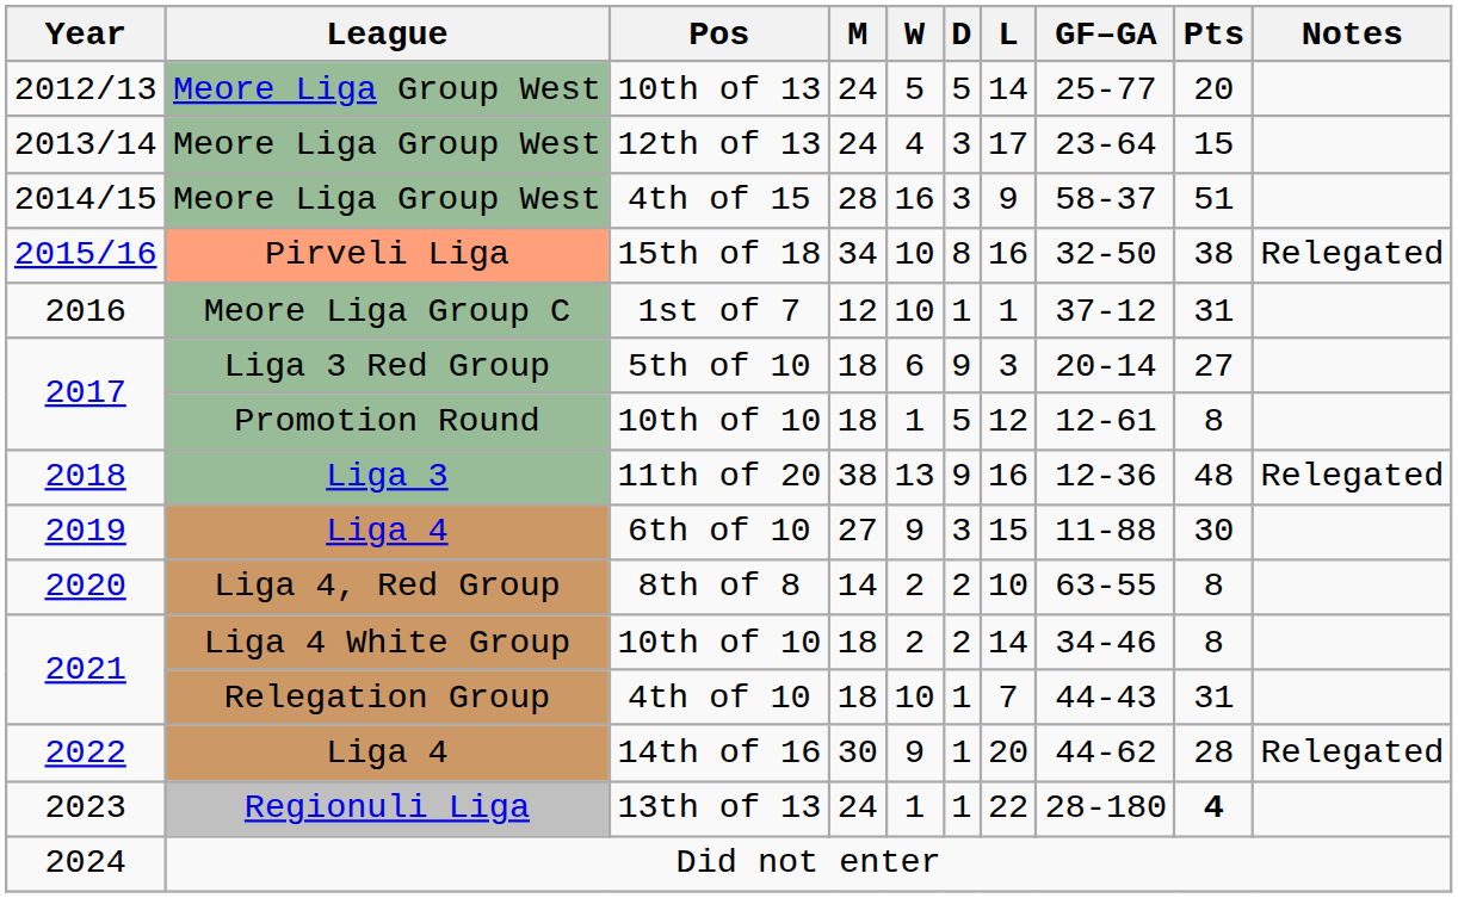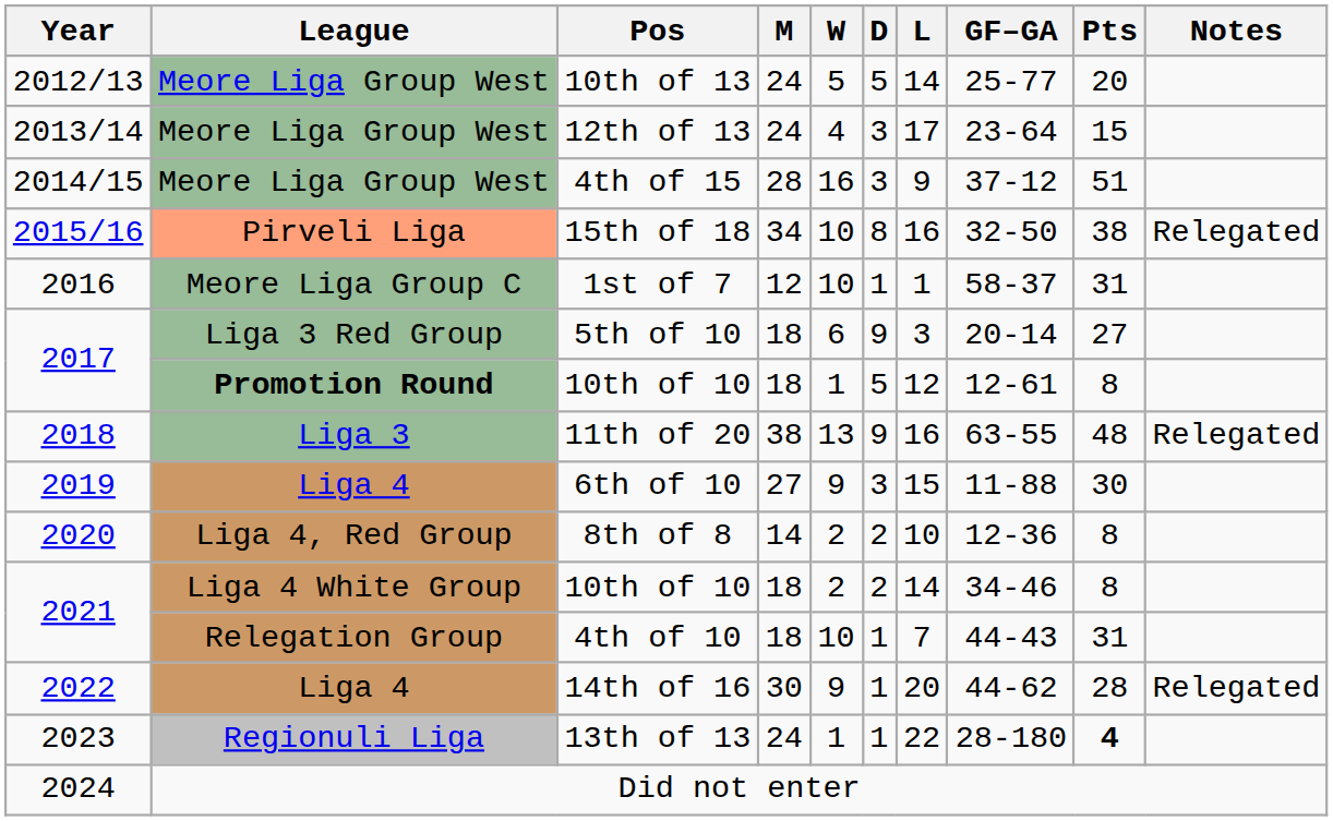 <table class="wikitable" style="text-align: center">
 <tr>
 <th>Year</th>
 <th>League</th>
 <th>Pos</th>
 <th>M</th>
 <th>W</th>
 <th>D</th>
 <th>L</th>
 <th>GF–GA</th>
 <th>Pts</th>
 <th>Notes</th>
 </tr>
 <tr>
 <td>2012/13</td>
 <td bgcolor=#98bb98><a href='#'>Meore Liga</a> Group West</td>
 <td>10th of 13</td>
 <td>24</td>
 <td>5</td>
 <td>5</td>
 <td>14</td>
 <td>25-77</td>
 <td>20</td>
 <td></td>
 </tr>
 <tr>
 <td>2013/14</td>
 <td bgcolor=#98bb98>Meore Liga Group West</td>
 <td>12th of 13</td>
 <td>24</td>
 <td>4</td>
 <td>3</td>
 <td>17</td>
 <td>23-64</td>
 <td>15</td>
 <td></td>
 </tr>
 <tr>
 <td>2014/15</td>
 <td bgcolor=#98bb98>Meore Liga Group West</td>
 <td>4th of 15</td>
 <td>28</td>
 <td>16</td>
 <td>3</td>
 <td>9</td>
-<td>58-37</td>
+<td>37-12</td>
 <td>51</td>
 <td></td>
 </tr>
 <tr>
 <td><a href='#'>2015/16</a></td>
 <td bgcolor=#ffa07a>Pirveli Liga</td>
 <td>15th of 18</td>
 <td>34</td>
 <td>10</td>
 <td>8</td>
 <td>16</td>
 <td>32-50</td>
 <td>38</td>
 <td>Relegated</td>
 </tr>
 <tr>
 <td>2016</td>
 <td bgcolor=#98bb98>Meore Liga Group C</td>
 <td>1st of 7</td>
 <td>12</td>
 <td>10</td>
 <td>1</td>
 <td>1</td>
-<td>37-12</td>
+<td>58-37</td>
 <td>31</td>
 <td></td>
 </tr>
 <tr>
 <td rowspan="2"><a href='#'>2017</a></td>
 <td bgcolor=#98bb98>Liga 3 Red Group</td>
 <td>5th of 10</td>
 <td>18</td>
 <td>6</td>
 <td>9</td>
 <td>3</td>
 <td>20-14</td>
 <td>27</td>
 <td></td>
 </tr>
 <tr>
-<td bgcolor=#98bb98>Promotion Round</td>
+<td bgcolor=#98bb98><strong>Promotion Round</strong></td>
 <td>10th of 10</td>
 <td>18</td>
 <td>1</td>
 <td>5</td>
 <td>12</td>
 <td>12-61</td>
 <td>8</td>
 <td></td>
 </tr>
 <tr>
 <td><a href='#'>2018</a></td>
 <td bgcolor=#98bb98><a href='#'>Liga 3</a></td>
 <td>11th of 20</td>
 <td>38</td>
 <td>13</td>
 <td>9</td>
 <td>16</td>
-<td>12-36</td>
+<td>63-55</td>
 <td>48</td>
 <td>Relegated</td>
 </tr>
 <tr>
 <td><a href='#'>2019</a></td>
 <td bgcolor=cc9966><a href='#'>Liga 4</a></td>
 <td>6th of 10</td>
 <td>27</td>
 <td>9</td>
 <td>3</td>
 <td>15</td>
 <td>11-88</td>
 <td>30</td>
 <td></td>
 </tr>
 <tr>
 <td><a href='#'>2020</a></td>
 <td bgcolor=cc9966>Liga 4, Red Group</td>
 <td>8th of 8</td>
 <td>14</td>
 <td>2</td>
 <td>2</td>
 <td>10</td>
-<td>63-55</td>
+<td>12-36</td>
 <td>8</td>
 <td></td>
 </tr>
 <tr>
 <td rowspan="2"><a href='#'>2021</a></td>
 <td bgcolor=cc9966>Liga 4 White Group</td>
 <td>10th of 10</td>
 <td>18</td>
 <td>2</td>
 <td>2</td>
 <td>14</td>
 <td>34-46</td>
 <td>8</td>
 <td></td>
 </tr>
 <tr>
 <td bgcolor=cc9966>Relegation Group</td>
 <td>4th of 10</td>
 <td>18</td>
 <td>10</td>
 <td>1</td>
 <td>7</td>
 <td>44-43</td>
 <td>31</td>
 <td></td>
 </tr>
 <tr>
 <td><a href='#'>2022</a></td>
 <td bgcolor=cc9966>Liga 4</td>
 <td>14th of 16</td>
 <td>30</td>
 <td>9</td>
 <td>1</td>
 <td>20</td>
 <td>44-62</td>
 <td>28</td>
 <td>Relegated</td>
 </tr>
 <tr>
 <td>2023</td>
 <td bgcolor=silver><a href='#'>Regionuli Liga</a></td>
 <td>13th of 13</td>
 <td>24</td>
 <td>1</td>
 <td>1</td>
 <td>22</td>
 <td>28-180</td>
 <td><strong>4</strong></td>
 </tr>
 <tr>
 <td>2024</td>
 <td colspan="9">Did not enter</td>
 </tr>
 </table>
